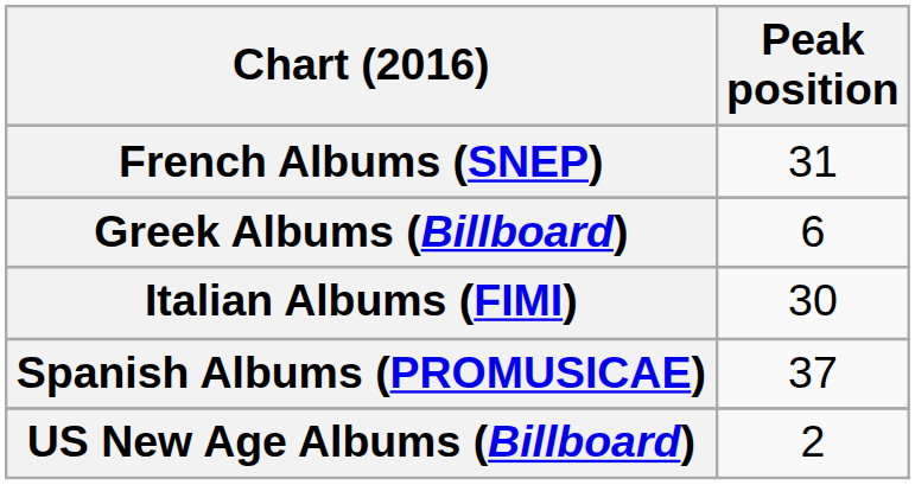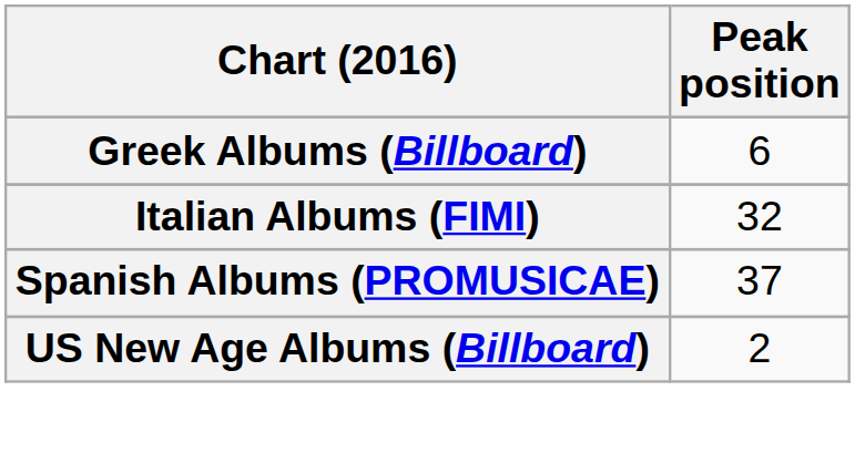 <table class="wikitable sortable plainrowheaders" style="text-align:center">
 <tr>
 <th scope="col">Chart (2016)</th>
 <th scope="col">Peak<br> position</th>
 </tr>
 <tr>
 </tr>
 <tr>
 </tr>
 <tr>
 </tr>
 <tr>
 </tr>
 <tr>
-<th scope="row">French Albums (<a href='#'>SNEP</a>)</th>
-<td>31</td>
-</tr>
-<tr>
 </tr>
 <tr>
 <th scope="row">Greek Albums (<em><a href='#'>Billboard</a></em>)</th>
 <td>6</td>
 </tr>
 <tr>
 </tr>
 <tr>
 <th scope="row">Italian Albums (<a href='#'>FIMI</a>)</th>
-<td>30</td>
+<td>32</td>
 </tr>
 <tr>
 </tr>
 <tr>
 </tr>
 <tr>
 </tr>
 <tr>
 <th scope="row">Spanish Albums (<a href='#'>PROMUSICAE</a>)</th>
 <td>37</td>
 </tr>
 <tr>
 </tr>
 <tr>
 </tr>
 <tr>
 <th scope="row">US New Age Albums (<em><a href='#'>Billboard</a></em>)</th>
 <td>2</td>
 </tr>
 </table>
